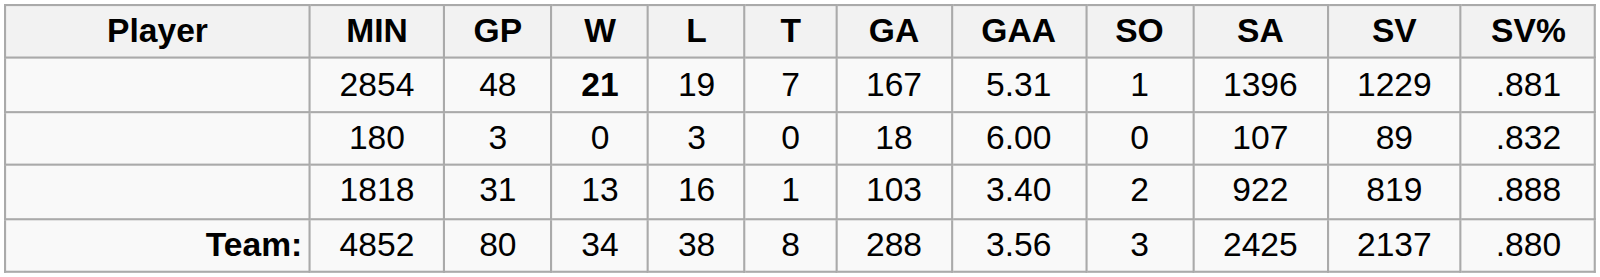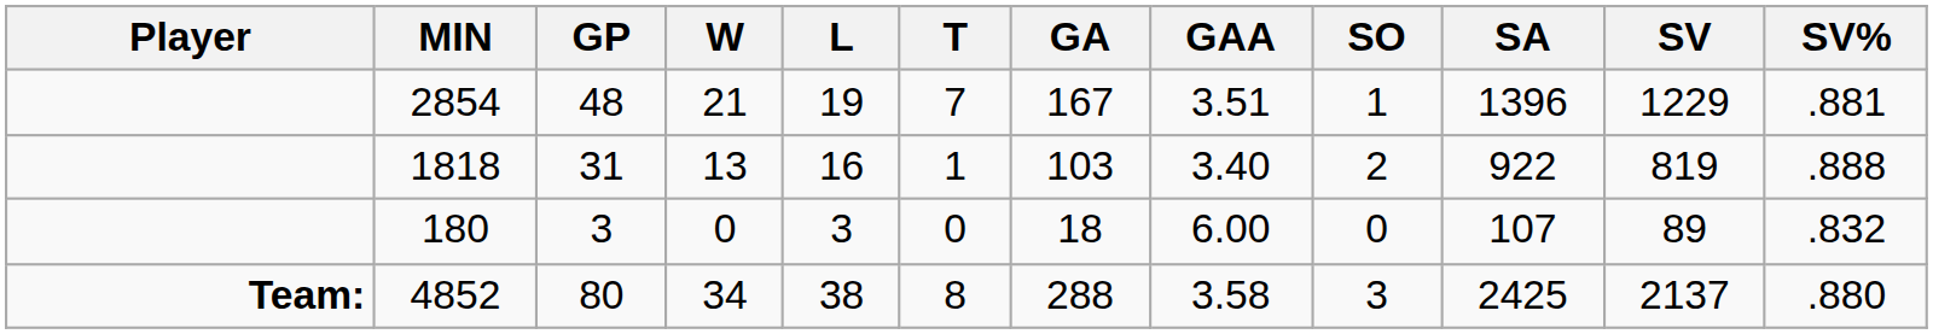 <table class="wikitable sortable" width="60%">
 <tr>
 <th bgcolor="#DDDDFF" width="10%">Player</th>
 <th width="3%" bgcolor="#DDDDFF" title="Minutes played">MIN</th>
 <th width="3%" bgcolor="#DDDDFF" title="Games played in">GP</th>
 <th width="3%" bgcolor="#DDDDFF" title="Wins">W</th>
 <th width="3%" bgcolor="#DDDDFF"title="Losses">L</th>
 <th width="3%" bgcolor="#DDDDFF" title="Ties">T</th>
 <th width="3%" bgcolor="#DDDDFF" title="Goals against">GA</th>
 <th width="3%" bgcolor="#DDDDFF" title="Goals against average">GAA</th>
 <th width="3%" bgcolor="#DDDDFF"title="Shut-outs">SO</th>
 <th width="3%" bgcolor="#DDDDFF" title="Shots against">SA</th>
 <th width="3%" bgcolor="#DDDDFF" title="Shots saved">SV</th>
 <th width="3%" bgcolor="#DDDDFF" title="Save percentage">SV%</th>
 </tr>
 <tr align="center">
 <td align="right"></td>
 <td>2854</td>
 <td>48</td>
-<td><strong>21</strong></td>
+<td>21</td>
 <td>19</td>
 <td>7</td>
 <td>167</td>
-<td>5.31</td>
+<td>3.51</td>
 <td>1</td>
 <td>1396</td>
 <td>1229</td>
 <td>.881</td>
+</tr>
+<tr align="center">
+<td align="right"></td>
+<td>1818</td>
+<td>31</td>
+<td>13</td>
+<td>16</td>
+<td>1</td>
+<td>103</td>
+<td>3.40</td>
+<td>2</td>
+<td>922</td>
+<td>819</td>
+<td>.888</td>
 </tr>
 <tr align="center">
 <td align="right"></td>
 <td>180</td>
 <td>3</td>
 <td>0</td>
 <td>3</td>
 <td>0</td>
 <td>18</td>
 <td>6.00</td>
 <td>0</td>
 <td>107</td>
 <td>89</td>
 <td>.832</td>
 </tr>
 <tr align="center">
-<td align="right"></td>
-<td>1818</td>
-<td>31</td>
-<td>13</td>
-<td>16</td>
-<td>1</td>
-<td>103</td>
-<td>3.40</td>
-<td>2</td>
-<td>922</td>
-<td>819</td>
-<td>.888</td>
-</tr>
-<tr align="center">
 <td align="right"><strong>Team:</strong></td>
 <td>4852</td>
 <td>80</td>
 <td>34</td>
 <td>38</td>
 <td>8</td>
 <td>288</td>
-<td>3.56</td>
+<td>3.58</td>
 <td>3</td>
 <td>2425</td>
 <td>2137</td>
 <td>.880</td>
 </tr>
 </table>
